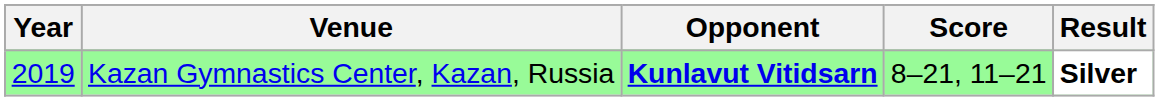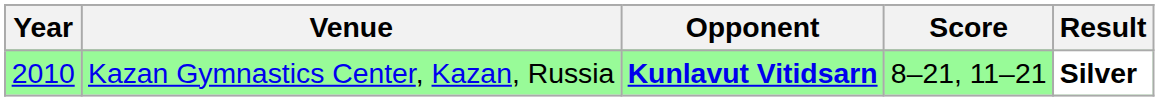 <table class="sortable wikitable" style="font-size: 90%;">
 <tr>
 <th>Year</th>
 <th>Venue</th>
 <th>Opponent</th>
 <th>Score</th>
 <th>Result</th>
 </tr>
 <tr style="background:#98FB98">
-<td align="center"><a href='#'>2019</a></td>
+<td align="center"><a href='#'>2010</a></td>
 <td align="left"><a href='#'>Kazan Gymnastics Center</a>, <a href='#'>Kazan</a>, Russia</td>
 <td align="left"><strong> <a href='#'>Kunlavut Vitidsarn</a></strong></td>
 <td align="left">8–21, 11–21</td>
 <td style="text-align:left; background:white"> <strong>Silver</strong></td>
 </tr>
 </table>
